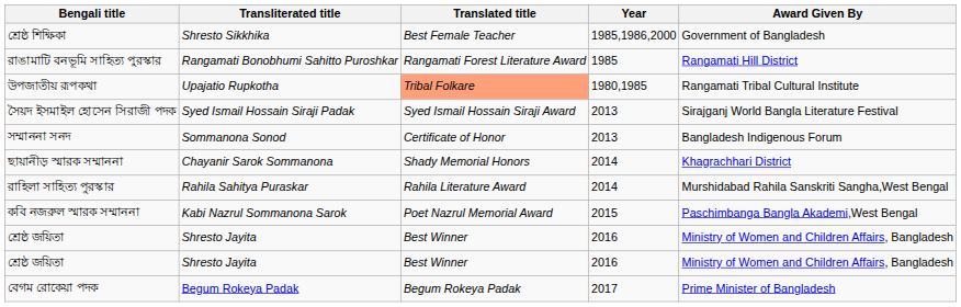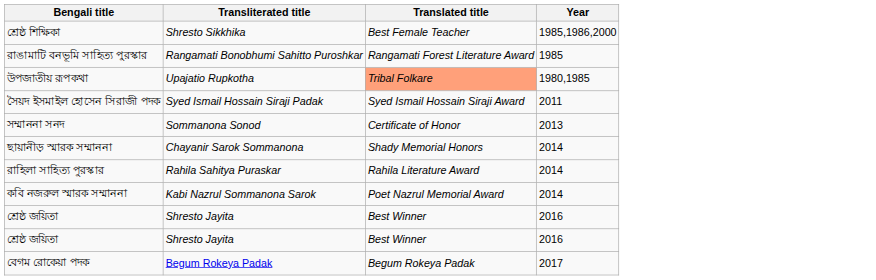 <table class="wikitable">
 <tr>
 <th>Bengali title</th>
 <th>Transliterated title</th>
 <th>Translated title</th>
 <th>Year</th>
-<th>Award Given By</th>
 </tr>
 <tr>
 <td>শ্রেষ্ঠ শিক্ষিকা</td>
 <td><em>Shresto Sikkhika</em></td>
 <td><em>Best Female Teacher</em></td>
 <td>1985,1986,2000</td>
-<td>Government of Bangladesh</td>
 </tr>
 <tr>
 <td>রাঙামাটি বনভূমি সাহিত্য পুরস্কার</td>
 <td><em>Rangamati Bonobhumi Sahitto Puroshkar</em></td>
 <td><em>Rangamati Forest Literature Award</em></td>
 <td>1985</td>
-<td><a href='#'>Rangamati Hill District</a></td>
 </tr>
 <tr>
 <td>উপজাতীয় রূপকথা</td>
 <td><em>Upajatio Rupkotha</em></td>
 <td style="background: lightsalmon;"><em>Tribal Folkare</em></td>
 <td>1980,1985</td>
-<td>Rangamati Tribal Cultural Institute</td>
 </tr>
 <tr>
 <td>সৈয়দ ইসমাইল হোসেন সিরাজী পদক</td>
 <td><em>Syed Ismail Hossain Siraji Padak</em></td>
 <td><em>Syed Ismail Hossain Siraji Award</em></td>
-<td>2013</td>
-<td>Sirajganj World Bangla Literature Festival</td>
+<td>2011</td>
 </tr>
 <tr>
 <td>সম্মাননা সনদ</td>
 <td><em>Sommanona Sonod</em></td>
 <td><em>Certificate of Honor</em></td>
 <td>2013</td>
-<td>Bangladesh Indigenous Forum</td>
 </tr>
 <tr>
 <td>ছায়ানীড় স্মারক সম্মাননা</td>
 <td><em>Chayanir Sarok Sommanona </em></td>
 <td><em>Shady Memorial Honors</em></td>
 <td>2014</td>
-<td><a href='#'>Khagrachhari District</a></td>
 </tr>
 <tr>
 <td>রাহিলা সাহিত্য পুরস্কার</td>
 <td><em>Rahila Sahitya Puraskar</em></td>
 <td><em>Rahila Literature Award</em></td>
 <td>2014</td>
-<td>Murshidabad Rahila Sanskriti Sangha,West Bengal</td>
 </tr>
 <tr>
 <td>কবি নজরুল স্মারক সম্মাননা</td>
 <td><em>Kabi Nazrul Sommanona Sarok</em></td>
 <td><em>Poet Nazrul Memorial Award</em></td>
-<td>2015</td>
-<td><a href='#'>Paschimbanga Bangla Akademi</a>,West Bengal</td>
+<td>2014</td>
 </tr>
 <tr>
 <td>শ্রেষ্ঠ জয়িতা</td>
 <td><em>Shresto Jayita</em></td>
 <td><em>Best Winner</em></td>
 <td>2016</td>
-<td><a href='#'>Ministry of Women and Children Affairs</a>, Bangladesh</td>
 </tr>
 <tr>
 <td>শ্রেষ্ঠ জয়িতা</td>
 <td><em>Shresto Jayita</em></td>
 <td><em>Best Winner</em></td>
 <td>2016</td>
-<td><a href='#'>Ministry of Women and Children Affairs</a>, Bangladesh</td>
 </tr>
 <tr>
 <td>বেগম রোকেয়া পদক</td>
 <td><a href='#'>Begum Rokeya Padak</a></td>
 <td><em>Begum Rokeya Padak</em></td>
 <td>2017</td>
-<td><a href='#'>Prime Minister of Bangladesh </a></td>
 </tr>
 </table>
